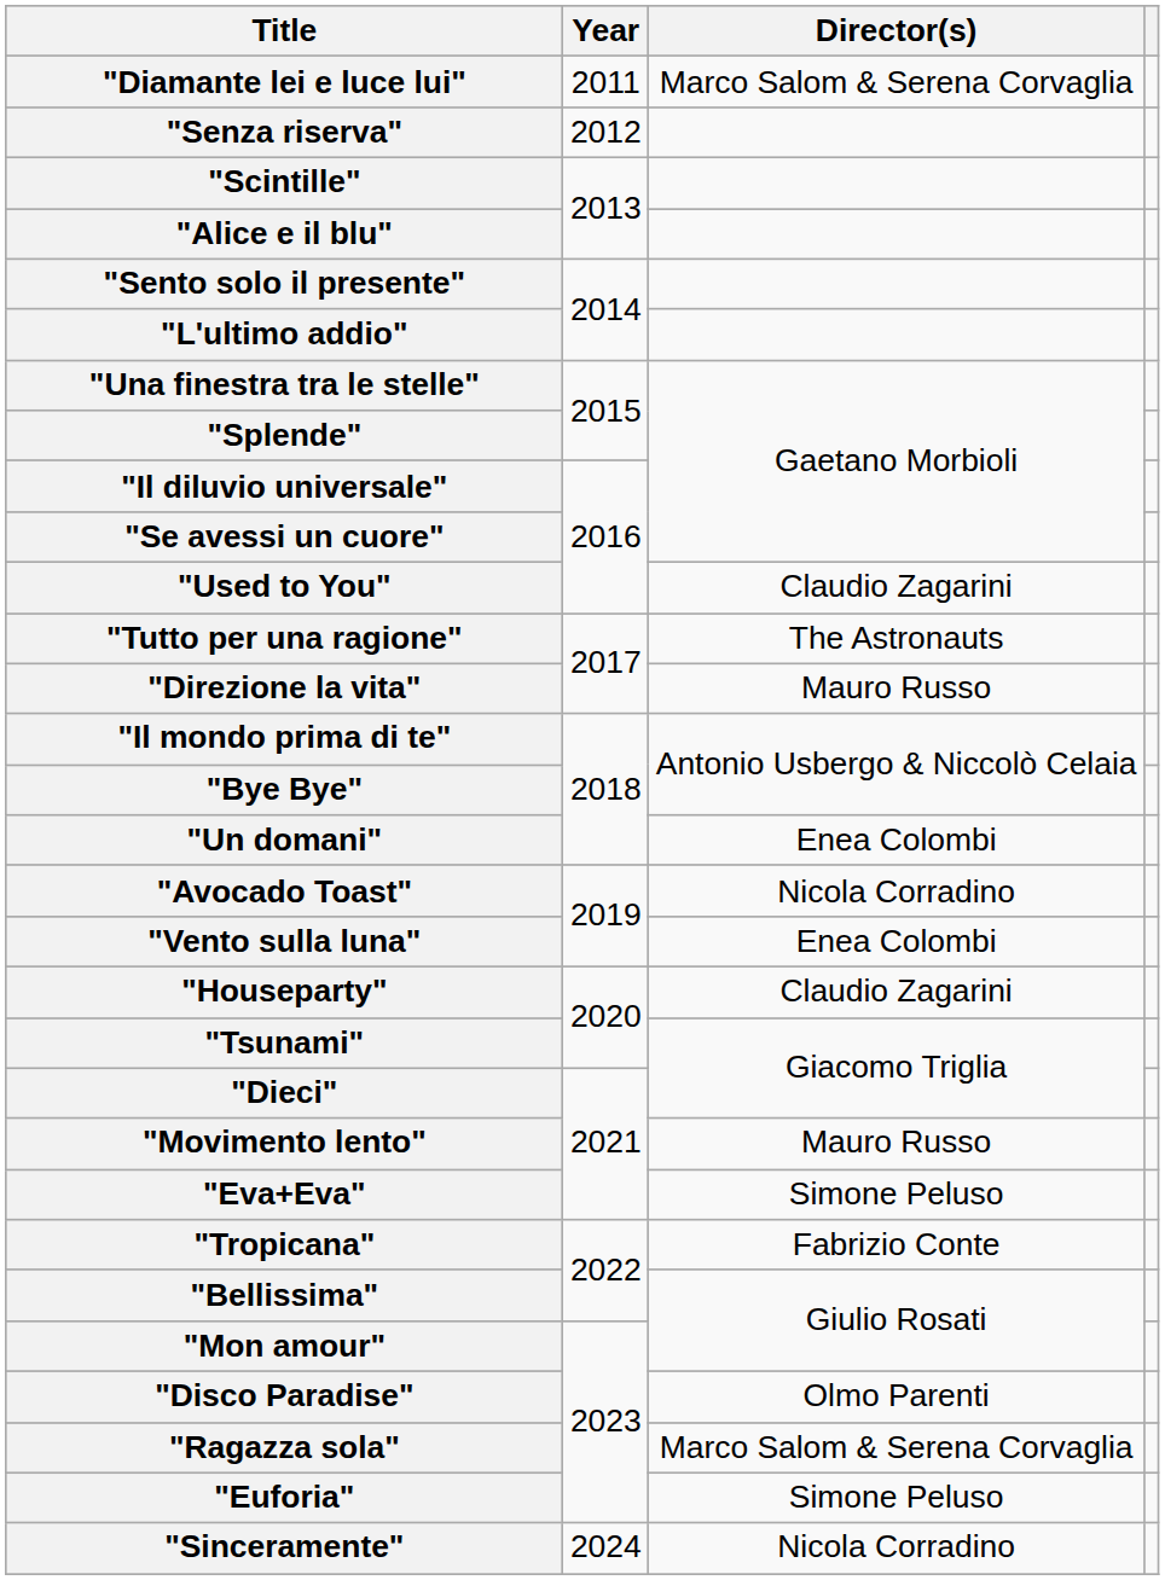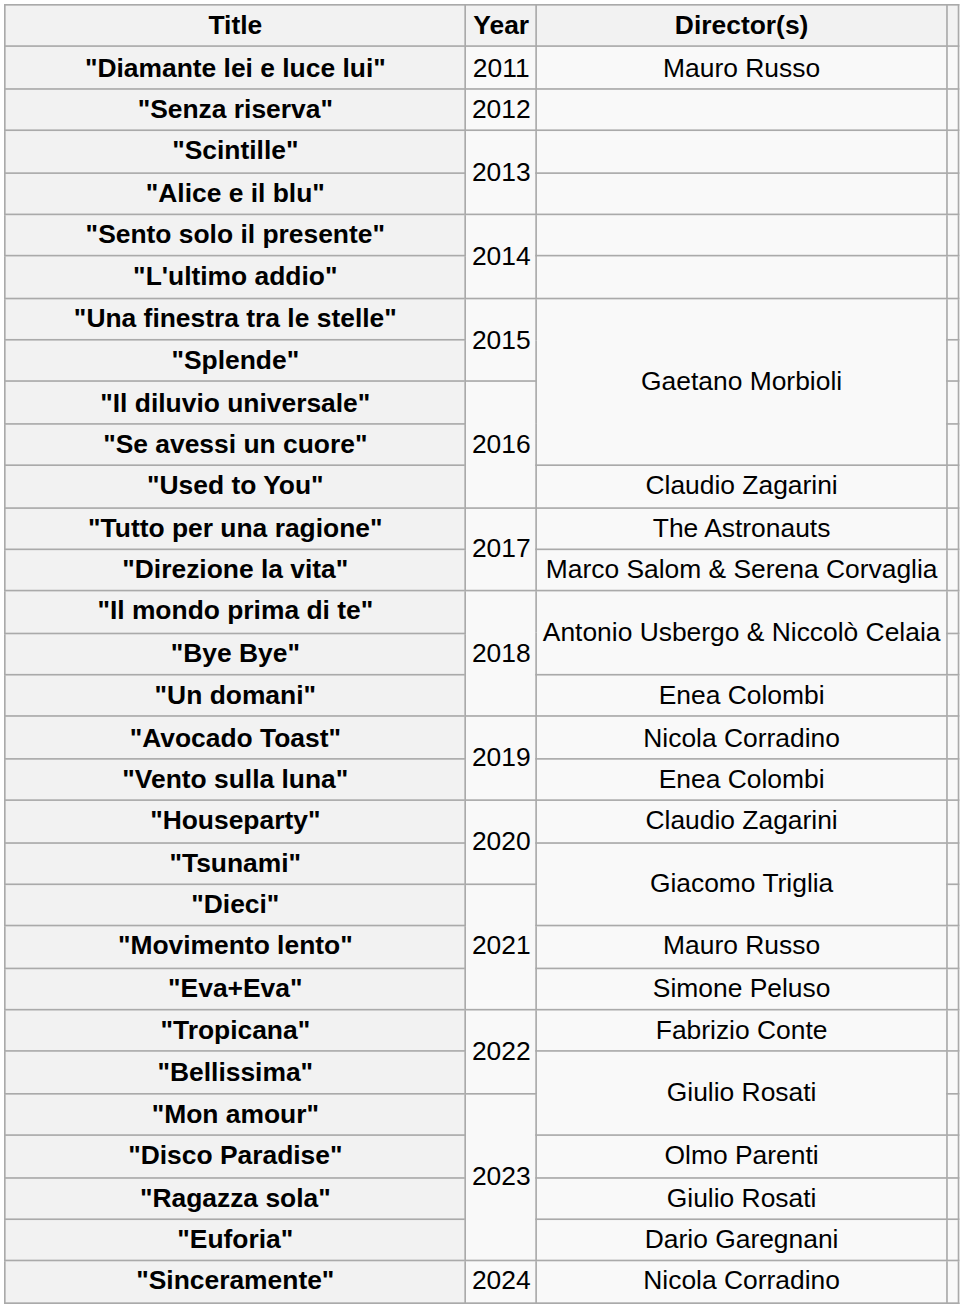 <table class="wikitable plainrowheaders" style="text-align:center;">
 <tr>
 <th scope="col" style="width:17em;">Title</th>
 <th scope="col">Year</th>
 <th scope="col">Director(s)</th>
 <th scope="col"></th>
 </tr>
 <tr>
 <th scope="row">"Diamante lei e luce lui"</th>
 <td>2011</td>
-<td>Marco Salom & Serena Corvaglia</td>
+<td>Mauro Russo</td>
 <td></td>
 </tr>
 <tr>
 <th scope="row">"Senza riserva"</th>
 <td>2012</td>
 <td></td>
 <td></td>
 </tr>
 <tr>
 <th scope="row">"Scintille"</th>
 <td rowspan="2">2013</td>
 <td></td>
 <td></td>
 </tr>
 <tr>
 <th scope="row">"Alice e il blu"</th>
 <td></td>
 <td></td>
 </tr>
 <tr>
 <th scope="row">"Sento solo il presente"</th>
 <td rowspan="2">2014</td>
 <td></td>
 <td></td>
 </tr>
 <tr>
 <th scope="row">"L'ultimo addio"</th>
 <td></td>
 <td></td>
 </tr>
 <tr>
 <th scope="row">"Una finestra tra le stelle"</th>
 <td rowspan="2">2015</td>
 <td rowspan="4">Gaetano Morbioli</td>
 <td></td>
 </tr>
 <tr>
 <th scope="row">"Splende"</th>
 <td></td>
 </tr>
 <tr>
 <th scope="row">"Il diluvio universale"</th>
 <td rowspan="3">2016</td>
 <td></td>
 </tr>
 <tr>
 <th scope="row">"Se avessi un cuore"</th>
 <td></td>
 </tr>
 <tr>
 <th scope="row">"Used to You"</th>
 <td>Claudio Zagarini</td>
 <td></td>
 </tr>
 <tr>
 <th scope="row">"Tutto per una ragione"</th>
 <td rowspan="2">2017</td>
 <td>The Astronauts</td>
 <td></td>
 </tr>
 <tr>
 <th scope="row">"Direzione la vita"</th>
-<td>Mauro Russo</td>
+<td>Marco Salom & Serena Corvaglia</td>
 <td></td>
 </tr>
 <tr>
 <th scope="row">"Il mondo prima di te"</th>
 <td rowspan="3">2018</td>
 <td rowspan="2">Antonio Usbergo & Niccolò Celaia</td>
 <td></td>
 </tr>
 <tr>
 <th scope="row">"Bye Bye"</th>
 <td></td>
 </tr>
 <tr>
 <th scope="row">"Un domani"</th>
 <td>Enea Colombi</td>
 <td></td>
 </tr>
 <tr>
 <th scope="row">"Avocado Toast"</th>
 <td rowspan="2">2019</td>
 <td>Nicola Corradino</td>
 <td></td>
 </tr>
 <tr>
 <th scope="row">"Vento sulla luna"</th>
 <td>Enea Colombi</td>
 <td></td>
 </tr>
 <tr>
 <th scope="row">"Houseparty"</th>
 <td rowspan="2">2020</td>
 <td>Claudio Zagarini</td>
 <td></td>
 </tr>
 <tr>
 <th scope="row">"Tsunami"</th>
 <td rowspan="2">Giacomo Triglia</td>
 <td></td>
 </tr>
 <tr>
 <th scope="row">"Dieci"</th>
 <td rowspan="3">2021</td>
 <td></td>
 </tr>
 <tr>
 <th scope="row">"Movimento lento"</th>
 <td>Mauro Russo</td>
 <td></td>
 </tr>
 <tr>
 <th scope="row">"Eva+Eva"</th>
 <td>Simone Peluso</td>
 <td></td>
 </tr>
 <tr>
 <th scope="row">"Tropicana"</th>
 <td rowspan="2">2022</td>
 <td>Fabrizio Conte</td>
 <td></td>
 </tr>
 <tr>
 <th scope="row">"Bellissima"</th>
 <td rowspan="2">Giulio Rosati</td>
 <td></td>
 </tr>
 <tr>
 <th scope="row">"Mon amour"</th>
 <td rowspan="4">2023</td>
 <td></td>
 </tr>
 <tr>
 <th scope="row">"Disco Paradise"</th>
 <td>Olmo Parenti</td>
 <td></td>
 </tr>
 <tr>
 <th scope="row">"Ragazza sola"</th>
-<td>Marco Salom & Serena Corvaglia</td>
+<td>Giulio Rosati</td>
 <td></td>
 </tr>
 <tr>
 <th scope="row">"Euforia"</th>
-<td>Simone Peluso</td>
+<td>Dario Garegnani</td>
 <td></td>
 </tr>
 <tr>
 <th scope="row">"Sinceramente"</th>
 <td>2024</td>
 <td>Nicola Corradino</td>
 <td></td>
 </tr>
 <tr>
 </tr>
 </table>
